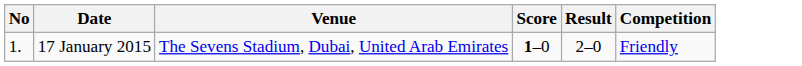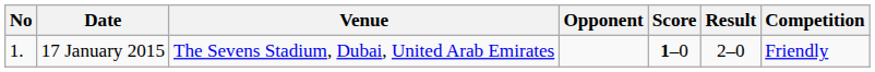 <table class="wikitable" style="font-size:85%;">
 <tr>
 <th>No</th>
 <th>Date</th>
 <th>Venue</th>
+<th>Opponent</th>
 <th>Score</th>
 <th>Result</th>
 <th>Competition</th>
 </tr>
 <tr>
 <td>1.</td>
 <td>17 January 2015</td>
 <td><a href='#'>The Sevens Stadium</a>, <a href='#'>Dubai</a>, <a href='#'>United Arab Emirates</a></td>
+<td></td>
 <td align=center><strong>1</strong>–0</td>
 <td align=center>2–0</td>
 <td><a href='#'>Friendly</a></td>
 </tr>
 </table>
